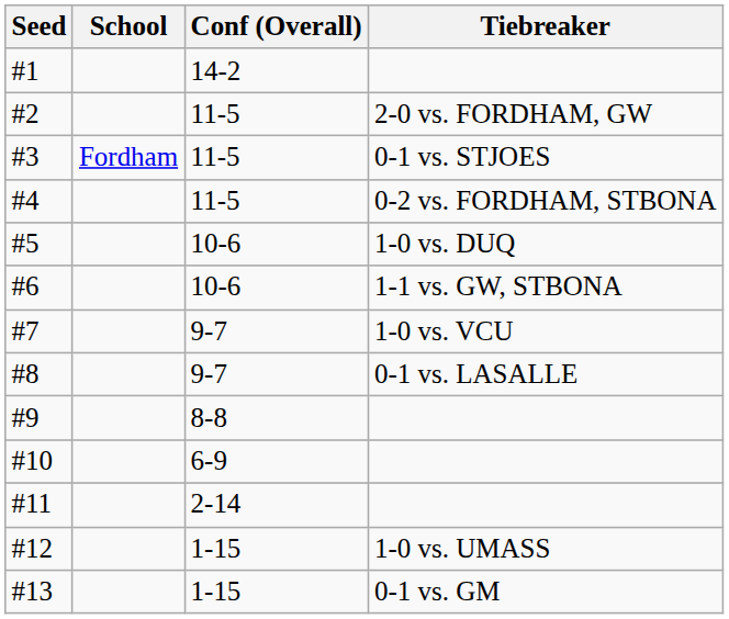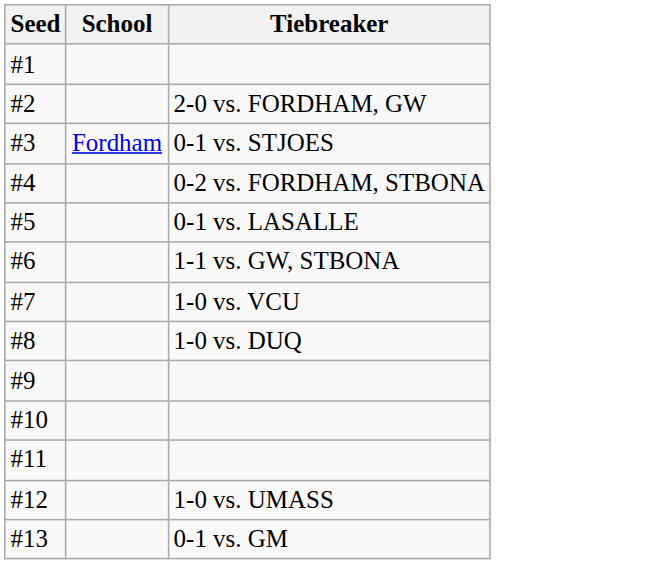 <table class="wikitable">
 <tr>
 <th>Seed</th>
 <th>School</th>
-<th>Conf (Overall)</th>
 <th>Tiebreaker</th>
 </tr>
 <tr>
 <td>#1</td>
 <td></td>
-<td>14-2</td>
 <td></td>
 </tr>
 <tr>
 <td>#2</td>
 <td></td>
-<td>11-5</td>
 <td>2-0 vs. FORDHAM, GW</td>
 </tr>
 <tr>
 <td>#3</td>
 <td><a href='#'>Fordham</a></td>
-<td>11-5</td>
 <td>0-1 vs. STJOES</td>
 </tr>
 <tr>
 <td>#4</td>
 <td></td>
-<td>11-5</td>
 <td>0-2 vs. FORDHAM, STBONA</td>
 </tr>
 <tr>
 <td>#5</td>
 <td></td>
-<td>10-6</td>
-<td>1-0 vs. DUQ</td>
+<td>0-1 vs. LASALLE</td>
 </tr>
 <tr>
 <td>#6</td>
 <td></td>
-<td>10-6</td>
 <td>1-1 vs. GW, STBONA</td>
 </tr>
 <tr>
 <td>#7</td>
 <td></td>
-<td>9-7</td>
 <td>1-0 vs. VCU</td>
 </tr>
 <tr>
 <td>#8</td>
 <td></td>
-<td>9-7</td>
-<td>0-1 vs. LASALLE</td>
+<td>1-0 vs. DUQ</td>
 </tr>
 <tr>
 <td>#9</td>
 <td></td>
-<td>8-8</td>
 <td></td>
 </tr>
 <tr>
 <td>#10</td>
 <td></td>
-<td>6-9</td>
 <td></td>
 </tr>
 <tr>
 <td>#11</td>
 <td></td>
-<td>2-14</td>
 <td></td>
 </tr>
 <tr>
 <td>#12</td>
 <td></td>
-<td>1-15</td>
 <td>1-0 vs. UMASS</td>
 </tr>
 <tr>
 <td>#13</td>
 <td></td>
-<td>1-15</td>
 <td>0-1 vs. GM</td>
 </tr>
 </table>
